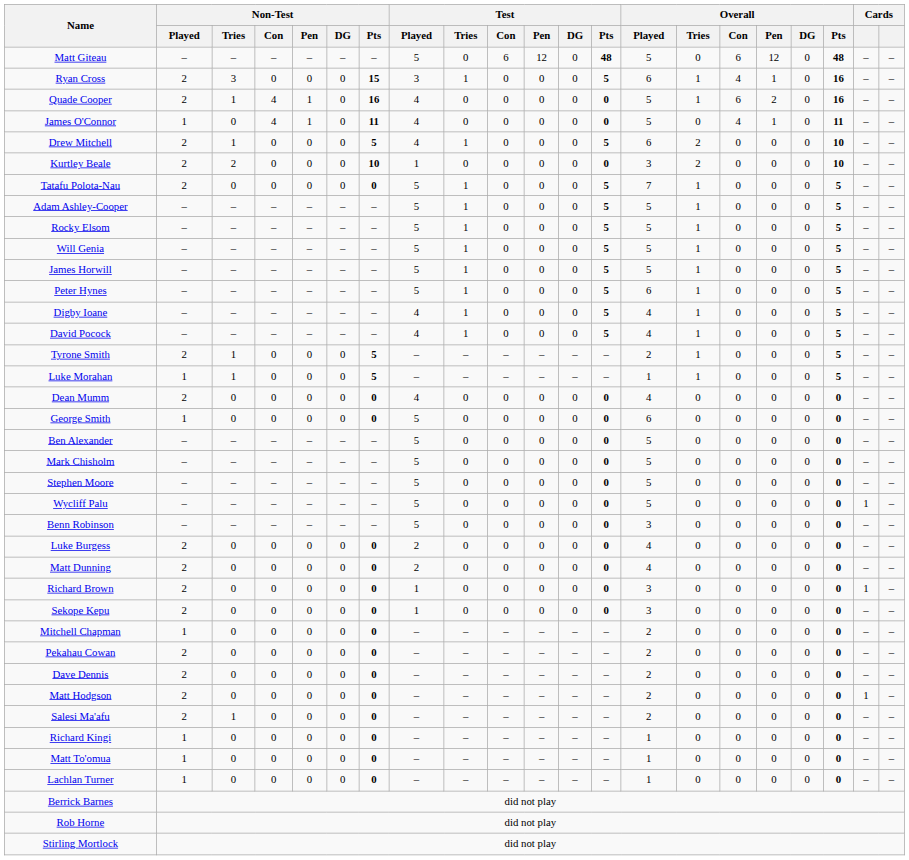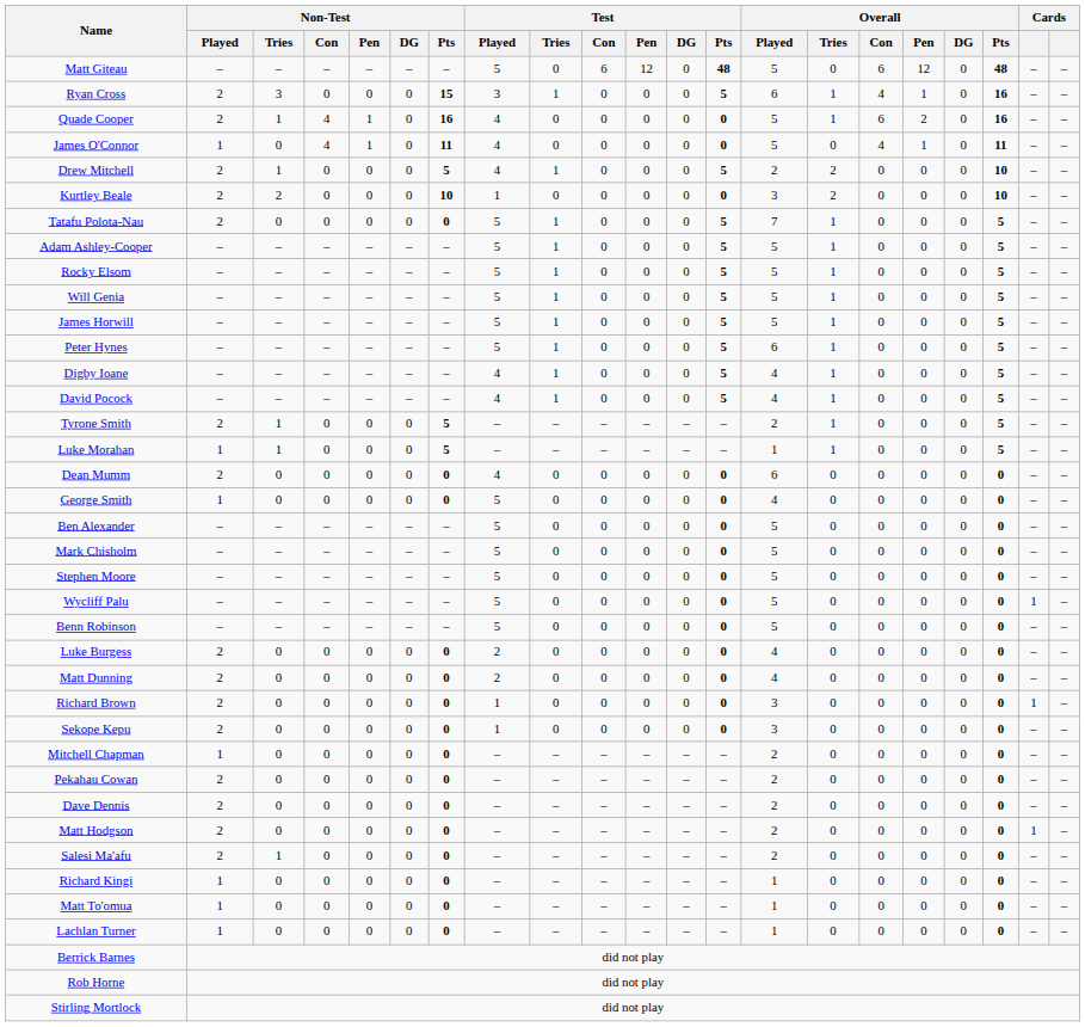 <table class="wikitable" style="font-size:90%;width:95%;border:0;text-align:center;line-height:150%">
 <tr>
 <th rowspan="2">Name</th>
 <th colspan="6">Non-Test</th>
 <th colspan="6">Test</th>
 <th colspan="6">Overall</th>
 <th colspan="6">Cards</th>
 </tr>
 <tr>
 <th>Played</th>
 <th>Tries</th>
 <th>Con</th>
 <th>Pen</th>
 <th>DG</th>
 <th>Pts</th>
 <th>Played</th>
 <th>Tries</th>
 <th>Con</th>
 <th>Pen</th>
 <th>DG</th>
 <th>Pts</th>
 <th>Played</th>
 <th>Tries</th>
 <th>Con</th>
 <th>Pen</th>
 <th>DG</th>
 <th>Pts</th>
 <th></th>
 <th></th>
 </tr>
 <tr>
 <td><a href='#'>Matt Giteau</a></td>
 <td>–</td>
 <td>–</td>
 <td>–</td>
 <td>–</td>
 <td>–</td>
 <td>–</td>
 <td>5</td>
 <td>0</td>
 <td>6</td>
 <td>12</td>
 <td>0</td>
 <td><strong>48</strong></td>
 <td>5</td>
 <td>0</td>
 <td>6</td>
 <td>12</td>
 <td>0</td>
 <td><strong>48</strong></td>
 <td>–</td>
 <td>–</td>
 </tr>
 <tr>
 <td><a href='#'>Ryan Cross</a></td>
 <td>2</td>
 <td>3</td>
 <td>0</td>
 <td>0</td>
 <td>0</td>
 <td><strong>15</strong></td>
 <td>3</td>
 <td>1</td>
 <td>0</td>
 <td>0</td>
 <td>0</td>
 <td><strong>5</strong></td>
 <td>6</td>
 <td>1</td>
 <td>4</td>
 <td>1</td>
 <td>0</td>
 <td><strong>16</strong></td>
 <td>–</td>
 <td>–</td>
 </tr>
 <tr>
 <td><a href='#'>Quade Cooper</a></td>
 <td>2</td>
 <td>1</td>
 <td>4</td>
 <td>1</td>
 <td>0</td>
 <td><strong>16</strong></td>
 <td>4</td>
 <td>0</td>
 <td>0</td>
 <td>0</td>
 <td>0</td>
 <td><strong>0</strong></td>
 <td>5</td>
 <td>1</td>
 <td>6</td>
 <td>2</td>
 <td>0</td>
 <td><strong>16</strong></td>
 <td>–</td>
 <td>–</td>
 </tr>
 <tr>
 <td><a href='#'>James O'Connor</a></td>
 <td>1</td>
 <td>0</td>
 <td>4</td>
 <td>1</td>
 <td>0</td>
 <td><strong>11</strong></td>
 <td>4</td>
 <td>0</td>
 <td>0</td>
 <td>0</td>
 <td>0</td>
 <td><strong>0</strong></td>
 <td>5</td>
 <td>0</td>
 <td>4</td>
 <td>1</td>
 <td>0</td>
 <td><strong>11</strong></td>
 <td>–</td>
 <td>–</td>
 </tr>
 <tr>
 <td><a href='#'>Drew Mitchell</a></td>
 <td>2</td>
 <td>1</td>
 <td>0</td>
 <td>0</td>
 <td>0</td>
 <td><strong>5</strong></td>
 <td>4</td>
 <td>1</td>
 <td>0</td>
 <td>0</td>
 <td>0</td>
 <td><strong>5</strong></td>
-<td>6</td>
+<td>2</td>
 <td>2</td>
 <td>0</td>
 <td>0</td>
 <td>0</td>
 <td><strong>10</strong></td>
 <td>–</td>
 <td>–</td>
 </tr>
 <tr>
 <td><a href='#'>Kurtley Beale</a></td>
 <td>2</td>
 <td>2</td>
 <td>0</td>
 <td>0</td>
 <td>0</td>
 <td><strong>10</strong></td>
 <td>1</td>
 <td>0</td>
 <td>0</td>
 <td>0</td>
 <td>0</td>
 <td><strong>0</strong></td>
 <td>3</td>
 <td>2</td>
 <td>0</td>
 <td>0</td>
 <td>0</td>
 <td><strong>10</strong></td>
 <td>–</td>
 <td>–</td>
 </tr>
 <tr>
 <td><a href='#'>Tatafu Polota-Nau</a></td>
 <td>2</td>
 <td>0</td>
 <td>0</td>
 <td>0</td>
 <td>0</td>
 <td><strong>0</strong></td>
 <td>5</td>
 <td>1</td>
 <td>0</td>
 <td>0</td>
 <td>0</td>
 <td><strong>5</strong></td>
 <td>7</td>
 <td>1</td>
 <td>0</td>
 <td>0</td>
 <td>0</td>
 <td><strong>5</strong></td>
 <td>–</td>
 <td>–</td>
 </tr>
 <tr>
 <td><a href='#'>Adam Ashley-Cooper</a></td>
 <td>–</td>
 <td>–</td>
 <td>–</td>
 <td>–</td>
 <td>–</td>
 <td>–</td>
 <td>5</td>
 <td>1</td>
 <td>0</td>
 <td>0</td>
 <td>0</td>
 <td><strong>5</strong></td>
 <td>5</td>
 <td>1</td>
 <td>0</td>
 <td>0</td>
 <td>0</td>
 <td><strong>5</strong></td>
 <td>–</td>
 <td>–</td>
 </tr>
 <tr>
 <td><a href='#'>Rocky Elsom</a></td>
 <td>–</td>
 <td>–</td>
 <td>–</td>
 <td>–</td>
 <td>–</td>
 <td>–</td>
 <td>5</td>
 <td>1</td>
 <td>0</td>
 <td>0</td>
 <td>0</td>
 <td><strong>5</strong></td>
 <td>5</td>
 <td>1</td>
 <td>0</td>
 <td>0</td>
 <td>0</td>
 <td><strong>5</strong></td>
 <td>–</td>
 <td>–</td>
 </tr>
 <tr>
 <td><a href='#'>Will Genia</a></td>
 <td>–</td>
 <td>–</td>
 <td>–</td>
 <td>–</td>
 <td>–</td>
 <td>–</td>
 <td>5</td>
 <td>1</td>
 <td>0</td>
 <td>0</td>
 <td>0</td>
 <td><strong>5</strong></td>
 <td>5</td>
 <td>1</td>
 <td>0</td>
 <td>0</td>
 <td>0</td>
 <td><strong>5</strong></td>
 <td>–</td>
 <td>–</td>
 </tr>
 <tr>
 <td><a href='#'>James Horwill</a></td>
 <td>–</td>
 <td>–</td>
 <td>–</td>
 <td>–</td>
 <td>–</td>
 <td>–</td>
 <td>5</td>
 <td>1</td>
 <td>0</td>
 <td>0</td>
 <td>0</td>
 <td><strong>5</strong></td>
 <td>5</td>
 <td>1</td>
 <td>0</td>
 <td>0</td>
 <td>0</td>
 <td><strong>5</strong></td>
 <td>–</td>
 <td>–</td>
 </tr>
 <tr>
 <td><a href='#'>Peter Hynes</a></td>
 <td>–</td>
 <td>–</td>
 <td>–</td>
 <td>–</td>
 <td>–</td>
 <td>–</td>
 <td>5</td>
 <td>1</td>
 <td>0</td>
 <td>0</td>
 <td>0</td>
 <td><strong>5</strong></td>
 <td>6</td>
 <td>1</td>
 <td>0</td>
 <td>0</td>
 <td>0</td>
 <td><strong>5</strong></td>
 <td>–</td>
 <td>–</td>
 </tr>
 <tr>
 <td><a href='#'>Digby Ioane</a></td>
 <td>–</td>
 <td>–</td>
 <td>–</td>
 <td>–</td>
 <td>–</td>
 <td>–</td>
 <td>4</td>
 <td>1</td>
 <td>0</td>
 <td>0</td>
 <td>0</td>
 <td><strong>5</strong></td>
 <td>4</td>
 <td>1</td>
 <td>0</td>
 <td>0</td>
 <td>0</td>
 <td><strong>5</strong></td>
 <td>–</td>
 <td>–</td>
 </tr>
 <tr>
 <td><a href='#'>David Pocock</a></td>
 <td>–</td>
 <td>–</td>
 <td>–</td>
 <td>–</td>
 <td>–</td>
 <td>–</td>
 <td>4</td>
 <td>1</td>
 <td>0</td>
 <td>0</td>
 <td>0</td>
 <td><strong>5</strong></td>
 <td>4</td>
 <td>1</td>
 <td>0</td>
 <td>0</td>
 <td>0</td>
 <td><strong>5</strong></td>
 <td>–</td>
 <td>–</td>
 </tr>
 <tr>
 <td><a href='#'>Tyrone Smith</a></td>
 <td>2</td>
 <td>1</td>
 <td>0</td>
 <td>0</td>
 <td>0</td>
 <td><strong>5</strong></td>
 <td>–</td>
 <td>–</td>
 <td>–</td>
 <td>–</td>
 <td>–</td>
 <td>–</td>
 <td>2</td>
 <td>1</td>
 <td>0</td>
 <td>0</td>
 <td>0</td>
 <td><strong>5</strong></td>
 <td>–</td>
 <td>–</td>
 </tr>
 <tr>
 <td><a href='#'>Luke Morahan</a></td>
 <td>1</td>
 <td>1</td>
 <td>0</td>
 <td>0</td>
 <td>0</td>
 <td><strong>5</strong></td>
 <td>–</td>
 <td>–</td>
 <td>–</td>
 <td>–</td>
 <td>–</td>
 <td>–</td>
 <td>1</td>
 <td>1</td>
 <td>0</td>
 <td>0</td>
 <td>0</td>
 <td><strong>5</strong></td>
 <td>–</td>
 <td>–</td>
 </tr>
 <tr>
 <td><a href='#'>Dean Mumm</a></td>
 <td>2</td>
 <td>0</td>
 <td>0</td>
 <td>0</td>
 <td>0</td>
 <td><strong>0</strong></td>
 <td>4</td>
 <td>0</td>
 <td>0</td>
 <td>0</td>
 <td>0</td>
 <td><strong>0</strong></td>
-<td>4</td>
+<td>6</td>
 <td>0</td>
 <td>0</td>
 <td>0</td>
 <td>0</td>
 <td><strong>0</strong></td>
 <td>–</td>
 <td>–</td>
 </tr>
 <tr>
 <td><a href='#'>George Smith</a></td>
 <td>1</td>
 <td>0</td>
 <td>0</td>
 <td>0</td>
 <td>0</td>
 <td><strong>0</strong></td>
 <td>5</td>
 <td>0</td>
 <td>0</td>
 <td>0</td>
 <td>0</td>
 <td><strong>0</strong></td>
-<td>6</td>
+<td>4</td>
 <td>0</td>
 <td>0</td>
 <td>0</td>
 <td>0</td>
 <td><strong>0</strong></td>
 <td>–</td>
 <td>–</td>
 </tr>
 <tr>
 <td><a href='#'>Ben Alexander</a></td>
 <td>–</td>
 <td>–</td>
 <td>–</td>
 <td>–</td>
 <td>–</td>
 <td>–</td>
 <td>5</td>
 <td>0</td>
 <td>0</td>
 <td>0</td>
 <td>0</td>
 <td><strong>0</strong></td>
 <td>5</td>
 <td>0</td>
 <td>0</td>
 <td>0</td>
 <td>0</td>
 <td><strong>0</strong></td>
 <td>–</td>
 <td>–</td>
 </tr>
 <tr>
 <td><a href='#'>Mark Chisholm</a></td>
 <td>–</td>
 <td>–</td>
 <td>–</td>
 <td>–</td>
 <td>–</td>
 <td>–</td>
 <td>5</td>
 <td>0</td>
 <td>0</td>
 <td>0</td>
 <td>0</td>
 <td><strong>0</strong></td>
 <td>5</td>
 <td>0</td>
 <td>0</td>
 <td>0</td>
 <td>0</td>
 <td><strong>0</strong></td>
 <td>–</td>
 <td>–</td>
 </tr>
 <tr>
 <td><a href='#'>Stephen Moore</a></td>
 <td>–</td>
 <td>–</td>
 <td>–</td>
 <td>–</td>
 <td>–</td>
 <td>–</td>
 <td>5</td>
 <td>0</td>
 <td>0</td>
 <td>0</td>
 <td>0</td>
 <td><strong>0</strong></td>
 <td>5</td>
 <td>0</td>
 <td>0</td>
 <td>0</td>
 <td>0</td>
 <td><strong>0</strong></td>
 <td>–</td>
 <td>–</td>
 </tr>
 <tr>
 <td><a href='#'>Wycliff Palu</a></td>
 <td>–</td>
 <td>–</td>
 <td>–</td>
 <td>–</td>
 <td>–</td>
 <td>–</td>
 <td>5</td>
 <td>0</td>
 <td>0</td>
 <td>0</td>
 <td>0</td>
 <td><strong>0</strong></td>
 <td>5</td>
 <td>0</td>
 <td>0</td>
 <td>0</td>
 <td>0</td>
 <td><strong>0</strong></td>
 <td>1</td>
 <td>–</td>
 </tr>
 <tr>
 <td><a href='#'>Benn Robinson</a></td>
 <td>–</td>
 <td>–</td>
 <td>–</td>
 <td>–</td>
 <td>–</td>
 <td>–</td>
 <td>5</td>
 <td>0</td>
 <td>0</td>
 <td>0</td>
 <td>0</td>
 <td><strong>0</strong></td>
-<td>3</td>
+<td>5</td>
 <td>0</td>
 <td>0</td>
 <td>0</td>
 <td>0</td>
 <td><strong>0</strong></td>
 <td>–</td>
 <td>–</td>
 </tr>
 <tr>
 <td><a href='#'>Luke Burgess</a></td>
 <td>2</td>
 <td>0</td>
 <td>0</td>
 <td>0</td>
 <td>0</td>
 <td><strong>0</strong></td>
 <td>2</td>
 <td>0</td>
 <td>0</td>
 <td>0</td>
 <td>0</td>
 <td><strong>0</strong></td>
 <td>4</td>
 <td>0</td>
 <td>0</td>
 <td>0</td>
 <td>0</td>
 <td><strong>0</strong></td>
 <td>–</td>
 <td>–</td>
 </tr>
 <tr>
 <td><a href='#'>Matt Dunning</a></td>
 <td>2</td>
 <td>0</td>
 <td>0</td>
 <td>0</td>
 <td>0</td>
 <td><strong>0</strong></td>
 <td>2</td>
 <td>0</td>
 <td>0</td>
 <td>0</td>
 <td>0</td>
 <td><strong>0</strong></td>
 <td>4</td>
 <td>0</td>
 <td>0</td>
 <td>0</td>
 <td>0</td>
 <td><strong>0</strong></td>
 <td>–</td>
 <td>–</td>
 </tr>
 <tr>
 <td><a href='#'>Richard Brown</a></td>
 <td>2</td>
 <td>0</td>
 <td>0</td>
 <td>0</td>
 <td>0</td>
 <td><strong>0</strong></td>
 <td>1</td>
 <td>0</td>
 <td>0</td>
 <td>0</td>
 <td>0</td>
 <td><strong>0</strong></td>
 <td>3</td>
 <td>0</td>
 <td>0</td>
 <td>0</td>
 <td>0</td>
 <td><strong>0</strong></td>
 <td>1</td>
 <td>–</td>
 </tr>
 <tr>
 <td><a href='#'>Sekope Kepu</a></td>
 <td>2</td>
 <td>0</td>
 <td>0</td>
 <td>0</td>
 <td>0</td>
 <td><strong>0</strong></td>
 <td>1</td>
 <td>0</td>
 <td>0</td>
 <td>0</td>
 <td>0</td>
 <td><strong>0</strong></td>
 <td>3</td>
 <td>0</td>
 <td>0</td>
 <td>0</td>
 <td>0</td>
 <td><strong>0</strong></td>
 <td>–</td>
 <td>–</td>
 </tr>
 <tr>
 <td><a href='#'>Mitchell Chapman</a></td>
 <td>1</td>
 <td>0</td>
 <td>0</td>
 <td>0</td>
 <td>0</td>
 <td><strong>0</strong></td>
 <td>–</td>
 <td>–</td>
 <td>–</td>
 <td>–</td>
 <td>–</td>
 <td>–</td>
 <td>2</td>
 <td>0</td>
 <td>0</td>
 <td>0</td>
 <td>0</td>
 <td><strong>0</strong></td>
 <td>–</td>
 <td>–</td>
 </tr>
 <tr>
 <td><a href='#'>Pekahau Cowan</a></td>
 <td>2</td>
 <td>0</td>
 <td>0</td>
 <td>0</td>
 <td>0</td>
 <td><strong>0</strong></td>
 <td>–</td>
 <td>–</td>
 <td>–</td>
 <td>–</td>
 <td>–</td>
 <td>–</td>
 <td>2</td>
 <td>0</td>
 <td>0</td>
 <td>0</td>
 <td>0</td>
 <td><strong>0</strong></td>
 <td>–</td>
 <td>–</td>
 </tr>
 <tr>
 <td><a href='#'>Dave Dennis</a></td>
 <td>2</td>
 <td>0</td>
 <td>0</td>
 <td>0</td>
 <td>0</td>
 <td><strong>0</strong></td>
 <td>–</td>
 <td>–</td>
 <td>–</td>
 <td>–</td>
 <td>–</td>
 <td>–</td>
 <td>2</td>
 <td>0</td>
 <td>0</td>
 <td>0</td>
 <td>0</td>
 <td><strong>0</strong></td>
 <td>–</td>
 <td>–</td>
 </tr>
 <tr>
 <td><a href='#'>Matt Hodgson</a></td>
 <td>2</td>
 <td>0</td>
 <td>0</td>
 <td>0</td>
 <td>0</td>
 <td><strong>0</strong></td>
 <td>–</td>
 <td>–</td>
 <td>–</td>
 <td>–</td>
 <td>–</td>
 <td>–</td>
 <td>2</td>
 <td>0</td>
 <td>0</td>
 <td>0</td>
 <td>0</td>
 <td><strong>0</strong></td>
 <td>1</td>
 <td>–</td>
 </tr>
 <tr>
 <td><a href='#'>Salesi Ma'afu</a></td>
 <td>2</td>
 <td>1</td>
 <td>0</td>
 <td>0</td>
 <td>0</td>
 <td><strong>0</strong></td>
 <td>–</td>
 <td>–</td>
 <td>–</td>
 <td>–</td>
 <td>–</td>
 <td>–</td>
 <td>2</td>
 <td>0</td>
 <td>0</td>
 <td>0</td>
 <td>0</td>
 <td><strong>0</strong></td>
 <td>–</td>
 <td>–</td>
 </tr>
 <tr>
 <td><a href='#'>Richard Kingi</a></td>
 <td>1</td>
 <td>0</td>
 <td>0</td>
 <td>0</td>
 <td>0</td>
 <td><strong>0</strong></td>
 <td>–</td>
 <td>–</td>
 <td>–</td>
 <td>–</td>
 <td>–</td>
 <td>–</td>
 <td>1</td>
 <td>0</td>
 <td>0</td>
 <td>0</td>
 <td>0</td>
 <td><strong>0</strong></td>
 <td>–</td>
 <td>–</td>
 </tr>
 <tr>
 <td><a href='#'>Matt To'omua</a></td>
 <td>1</td>
 <td>0</td>
 <td>0</td>
 <td>0</td>
 <td>0</td>
 <td><strong>0</strong></td>
 <td>–</td>
 <td>–</td>
 <td>–</td>
 <td>–</td>
 <td>–</td>
 <td>–</td>
 <td>1</td>
 <td>0</td>
 <td>0</td>
 <td>0</td>
 <td>0</td>
 <td><strong>0</strong></td>
 <td>–</td>
 <td>–</td>
 </tr>
 <tr>
 <td><a href='#'>Lachlan Turner</a></td>
 <td>1</td>
 <td>0</td>
 <td>0</td>
 <td>0</td>
 <td>0</td>
 <td><strong>0</strong></td>
 <td>–</td>
 <td>–</td>
 <td>–</td>
 <td>–</td>
 <td>–</td>
 <td>–</td>
 <td>1</td>
 <td>0</td>
 <td>0</td>
 <td>0</td>
 <td>0</td>
 <td><strong>0</strong></td>
 <td>–</td>
 <td>–</td>
 </tr>
 <tr>
 <td><a href='#'>Berrick Barnes</a></td>
 <td colspan=20>did not play</td>
 </tr>
 <tr>
 <td><a href='#'>Rob Horne</a></td>
 <td colspan=20>did not play</td>
 </tr>
 <tr>
 <td><a href='#'>Stirling Mortlock</a></td>
 <td colspan=20>did not play</td>
 </tr>
 </table>
